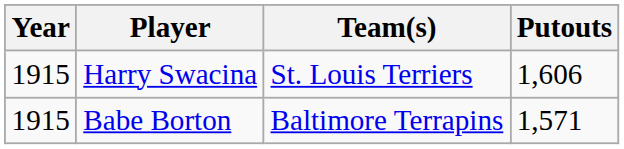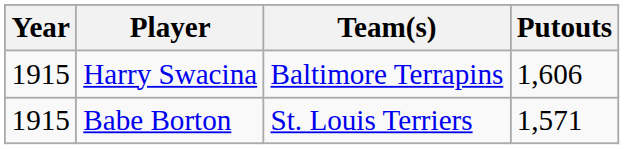 <table class="wikitable sortable">
 <tr>
 <th>Year</th>
 <th>Player</th>
 <th>Team(s)</th>
 <th>Putouts</th>
 </tr>
 <tr>
 <td>1915</td>
 <td><a href='#'>Harry Swacina</a></td>
-<td><a href='#'>St. Louis Terriers</a></td>
+<td><a href='#'>Baltimore Terrapins</a></td>
 <td>1,606</td>
 </tr>
 <tr>
 <td>1915</td>
 <td><a href='#'>Babe Borton</a></td>
-<td><a href='#'>Baltimore Terrapins</a></td>
+<td><a href='#'>St. Louis Terriers</a></td>
 <td>1,571</td>
 </tr>
 </table>
